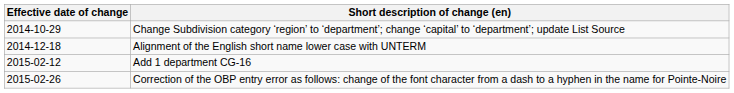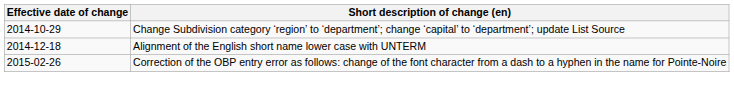 <table class="wikitable">
 <tr>
 <th>Effective date of change</th>
 <th>Short description of change (en)</th>
 </tr>
 <tr>
 <td>2014-10-29</td>
 <td>Change Subdivision category ‘region’ to ‘department’; change ‘capital’ to ‘department’; update List Source</td>
 </tr>
 <tr>
 <td>2014-12-18</td>
 <td>Alignment of the English short name lower case with UNTERM</td>
 </tr>
 <tr>
-<td>2015-02-12</td>
-<td>Add 1 department CG-16</td>
-</tr>
-<tr>
 <td>2015-02-26</td>
 <td>Correction of the OBP entry error as follows: change of the font character from a dash to a hyphen in the name for Pointe-Noire</td>
 </tr>
 </table>
